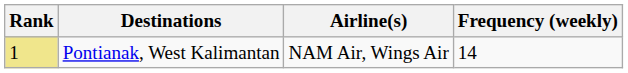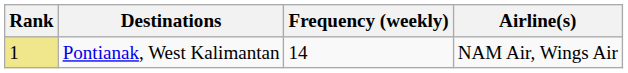 <table class="wikitable sortable" style="font-size:89%;" cellpadding=4>
 <tr>
 <th>Rank</th>
 <th>Destinations</th>
+<th>Frequency (weekly)</th>
 <th>Airline(s)</th>
-<th>Frequency (weekly)</th>
 </tr>
 <tr>
 <td style="background: khaki;">1</td>
 <td><a href='#'>Pontianak</a>, West Kalimantan</td>
+<td>14</td>
 <td>NAM Air, Wings Air</td>
-<td>14</td>
 </tr>
 </table>
